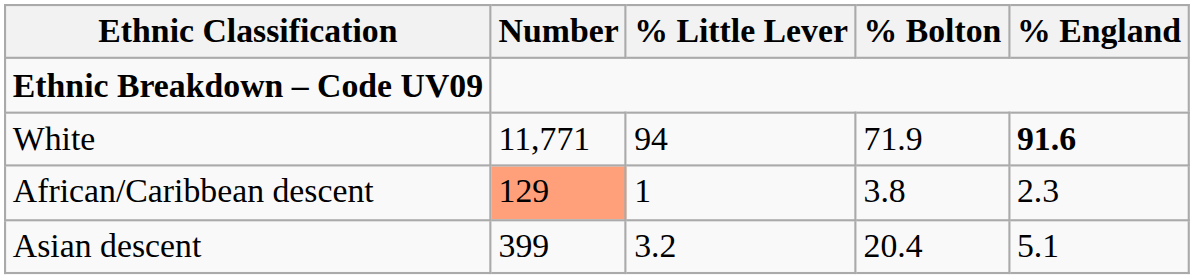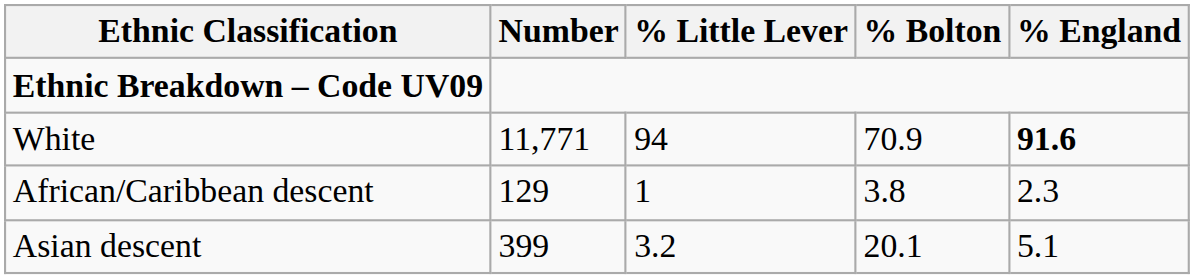 <table class="wikitable">
 <tr>
 <th>Ethnic Classification</th>
 <th>Number</th>
 <th>% Little Lever</th>
 <th>% Bolton</th>
 <th>% England</th>
 </tr>
 <tr>
 <td><strong>Ethnic Breakdown – Code UV09</strong></td>
 </tr>
 <tr>
 <td>White</td>
 <td>11,771</td>
 <td>94</td>
-<td>71.9</td>
+<td>70.9</td>
 <td><strong>91.6</strong></td>
 </tr>
 <tr>
 <td>African/Caribbean descent</td>
-<td style="background: lightsalmon;">129</td>
+<td>129</td>
 <td>1</td>
 <td>3.8</td>
 <td>2.3</td>
 </tr>
 <tr>
 <td>Asian descent</td>
 <td>399</td>
 <td>3.2</td>
-<td>20.4</td>
+<td>20.1</td>
 <td>5.1</td>
 </tr>
 </table>
